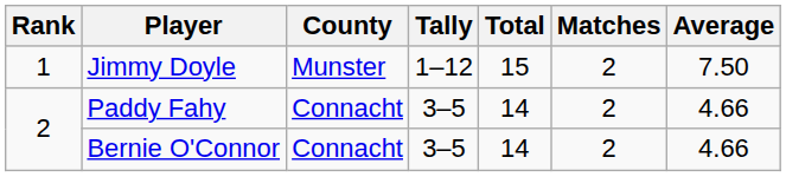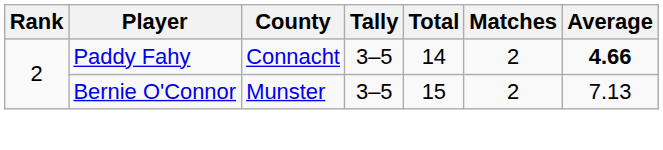 <table class="wikitable">
 <tr>
 <th>Rank</th>
 <th>Player</th>
 <th>County</th>
 <th>Tally</th>
 <th>Total</th>
 <th>Matches</th>
 <th>Average</th>
 </tr>
 <tr>
-<td rowspan=1 align=center>1</td>
-<td><a href='#'>Jimmy Doyle</a></td>
-<td><a href='#'>Munster</a></td>
-<td align=center>1–12</td>
-<td align=center>15</td>
-<td align=center>2</td>
-<td align=center>7.50</td>
-</tr>
-<tr>
 <td rowspan=2 align=center>2</td>
 <td><a href='#'>Paddy Fahy</a></td>
 <td><a href='#'>Connacht</a></td>
 <td align=center>3–5</td>
 <td align=center>14</td>
 <td align=center>2</td>
-<td align=center>4.66</td>
+<td align=center><strong>4.66</strong></td>
 </tr>
 <tr>
 <td><a href='#'>Bernie O'Connor</a></td>
-<td><a href='#'>Connacht</a></td>
+<td><a href='#'>Munster</a></td>
 <td align=center>3–5</td>
-<td align=center>14</td>
+<td align=center>15</td>
 <td align=center>2</td>
-<td align=center>4.66</td>
+<td align=center>7.13</td>
 </tr>
 </table>
